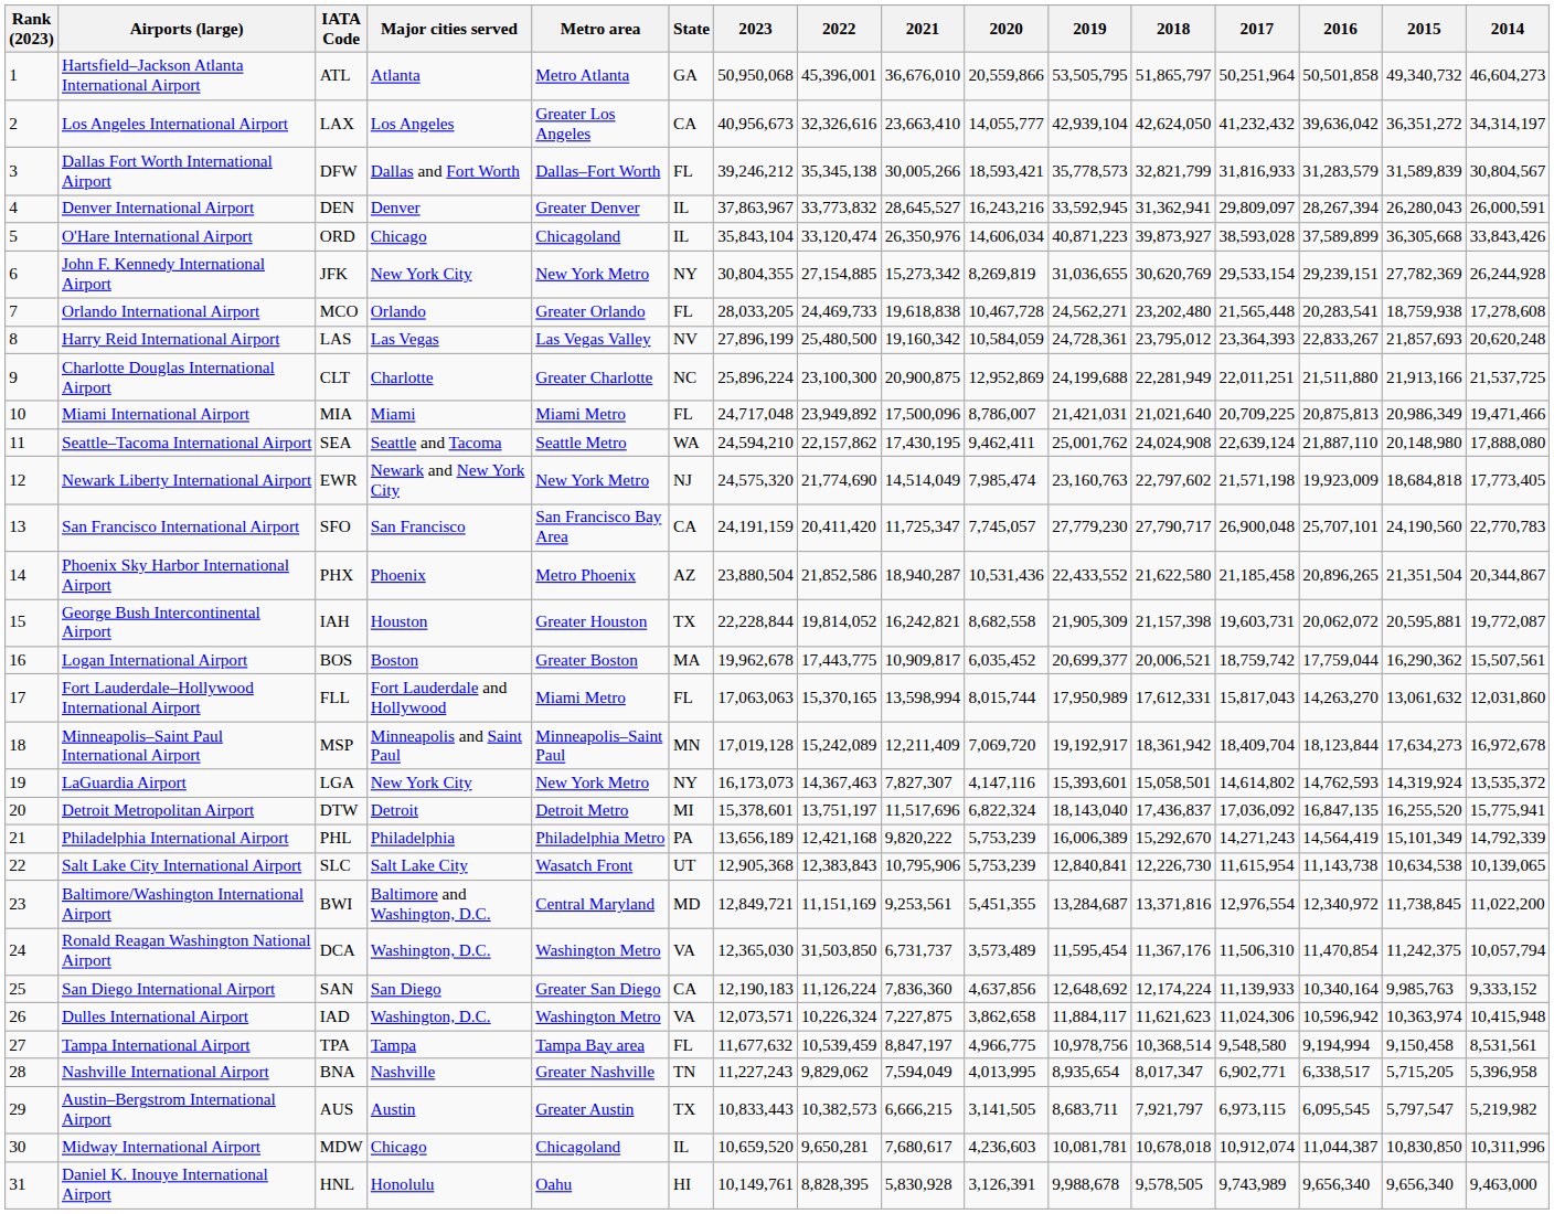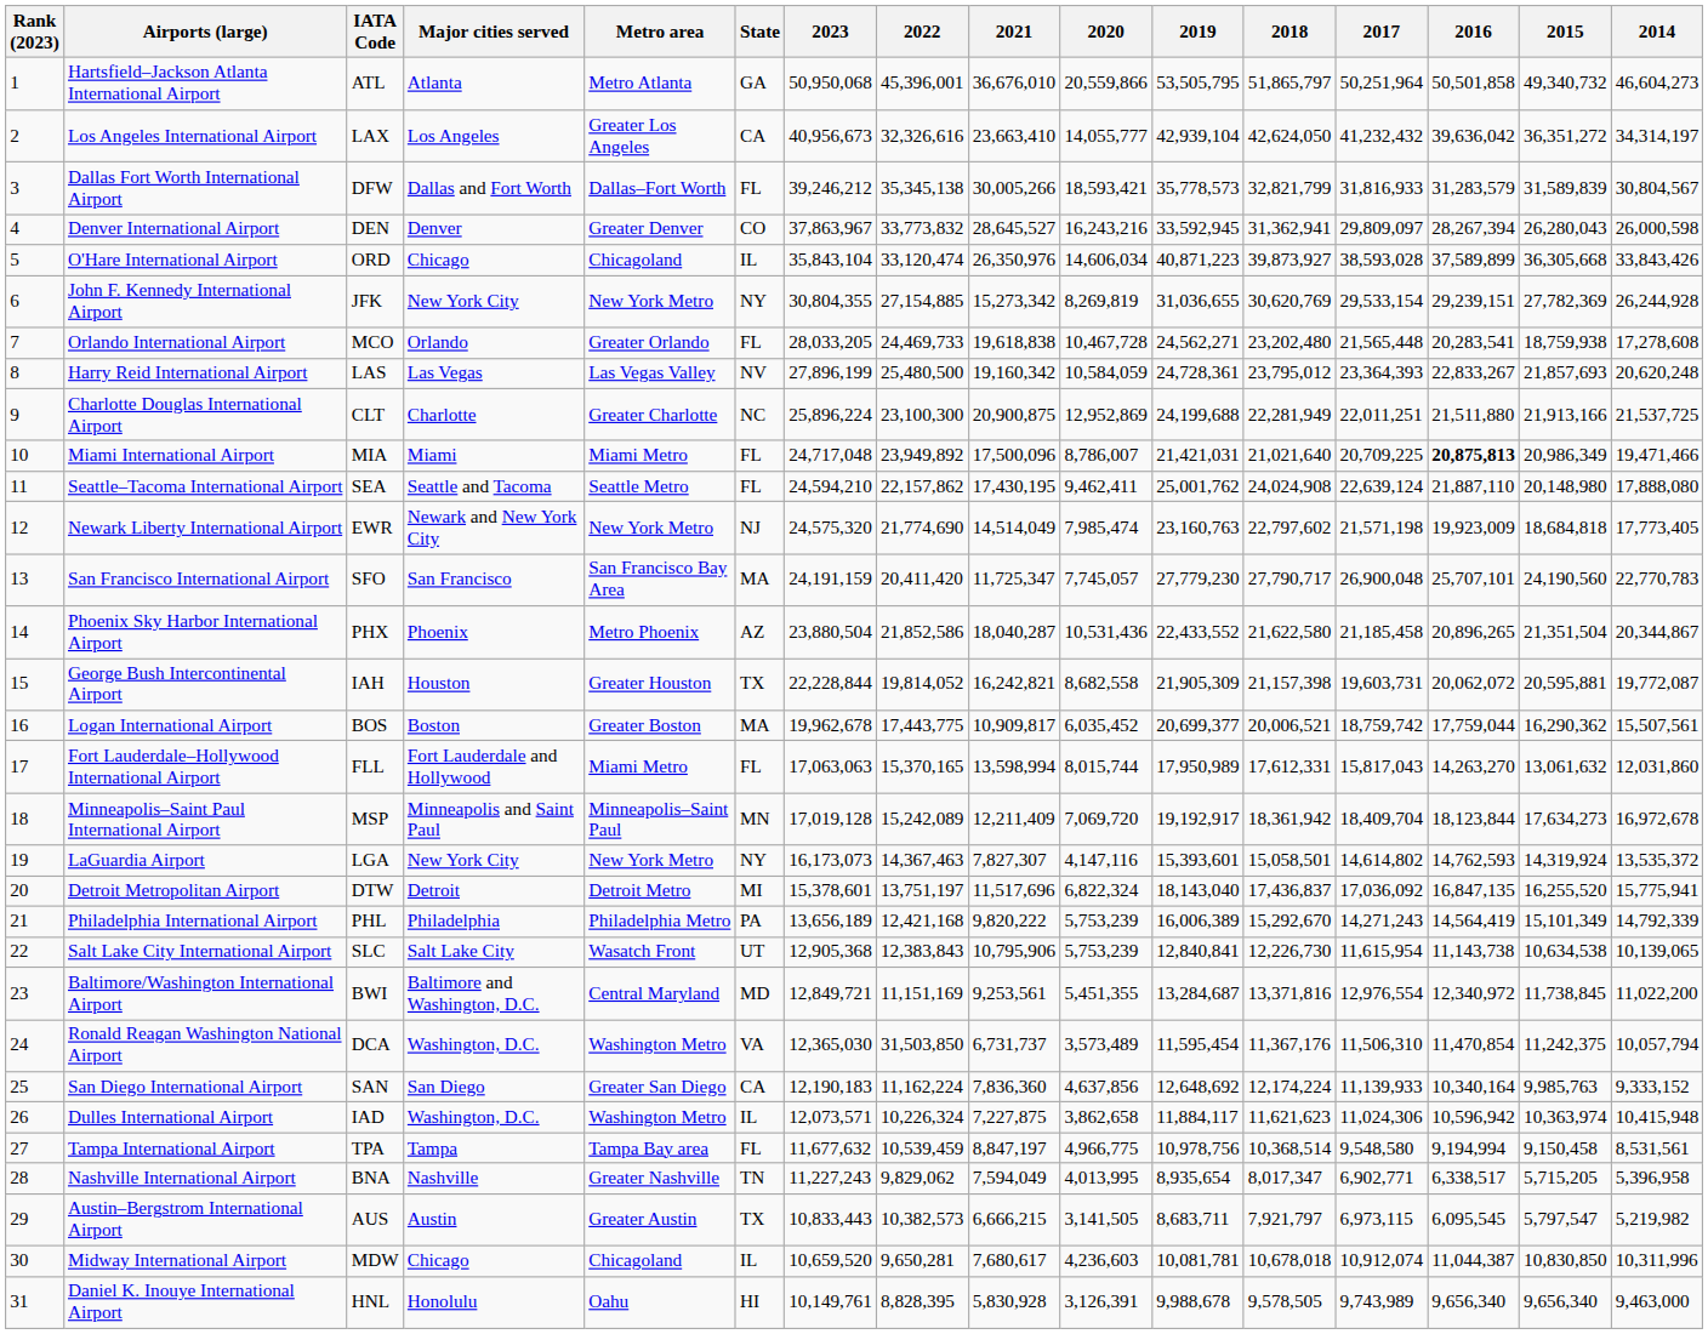 <table class="wikitable sortable" style="font-size: 85%">
 <tr>
 <th>Rank<br>(2023)</th>
 <th>Airports (large)</th>
 <th>IATA<br>Code</th>
 <th>Major cities served</th>
 <th>Metro area</th>
 <th>State</th>
 <th>2023</th>
 <th>2022</th>
 <th>2021</th>
 <th>2020</th>
 <th>2019</th>
 <th>2018</th>
 <th>2017</th>
 <th>2016</th>
 <th>2015</th>
 <th>2014</th>
 </tr>
 <tr>
 <td>1</td>
 <td><a href='#'>Hartsfield–Jackson Atlanta International Airport</a></td>
 <td>ATL</td>
 <td><a href='#'>Atlanta</a></td>
 <td><a href='#'>Metro Atlanta</a></td>
 <td>GA</td>
 <td>50,950,068</td>
 <td>45,396,001</td>
 <td>36,676,010</td>
 <td>20,559,866</td>
 <td>53,505,795</td>
 <td>51,865,797</td>
 <td>50,251,964</td>
 <td>50,501,858</td>
 <td>49,340,732</td>
 <td>46,604,273</td>
 </tr>
 <tr>
 <td>2</td>
 <td><a href='#'>Los Angeles International Airport</a></td>
 <td>LAX</td>
 <td><a href='#'>Los Angeles</a></td>
 <td><a href='#'>Greater Los Angeles</a></td>
 <td>CA</td>
 <td>40,956,673</td>
 <td>32,326,616</td>
 <td>23,663,410</td>
 <td>14,055,777</td>
 <td>42,939,104</td>
 <td>42,624,050</td>
 <td>41,232,432</td>
 <td>39,636,042</td>
 <td>36,351,272</td>
 <td>34,314,197</td>
 </tr>
 <tr>
 <td>3</td>
 <td><a href='#'>Dallas Fort Worth International Airport</a></td>
 <td>DFW</td>
 <td><a href='#'>Dallas</a> and <a href='#'>Fort Worth</a></td>
 <td><a href='#'>Dallas–Fort Worth</a></td>
 <td>FL</td>
 <td>39,246,212</td>
 <td>35,345,138</td>
 <td>30,005,266</td>
 <td>18,593,421</td>
 <td>35,778,573</td>
 <td>32,821,799</td>
 <td>31,816,933</td>
 <td>31,283,579</td>
 <td>31,589,839</td>
 <td>30,804,567</td>
 </tr>
 <tr>
 <td>4</td>
 <td><a href='#'>Denver International Airport</a></td>
 <td>DEN</td>
 <td><a href='#'>Denver</a></td>
 <td><a href='#'>Greater Denver</a></td>
-<td>IL</td>
+<td>CO</td>
 <td>37,863,967</td>
 <td>33,773,832</td>
 <td>28,645,527</td>
 <td>16,243,216</td>
 <td>33,592,945</td>
 <td>31,362,941</td>
 <td>29,809,097</td>
 <td>28,267,394</td>
 <td>26,280,043</td>
-<td>26,000,591</td>
+<td>26,000,598</td>
 </tr>
 <tr>
 <td>5</td>
 <td><a href='#'>O'Hare International Airport</a></td>
 <td>ORD</td>
 <td><a href='#'>Chicago</a></td>
 <td><a href='#'>Chicagoland</a></td>
 <td>IL</td>
 <td>35,843,104</td>
 <td>33,120,474</td>
 <td>26,350,976</td>
 <td>14,606,034</td>
 <td>40,871,223</td>
 <td>39,873,927</td>
 <td>38,593,028</td>
 <td>37,589,899</td>
 <td>36,305,668</td>
 <td>33,843,426</td>
 </tr>
 <tr>
 <td>6</td>
 <td><a href='#'>John F. Kennedy International Airport</a></td>
 <td>JFK</td>
 <td><a href='#'>New York City</a></td>
 <td><a href='#'>New York Metro</a></td>
 <td>NY</td>
 <td>30,804,355</td>
 <td>27,154,885</td>
 <td>15,273,342</td>
 <td>8,269,819</td>
 <td>31,036,655</td>
 <td>30,620,769</td>
 <td>29,533,154</td>
 <td>29,239,151</td>
 <td>27,782,369</td>
 <td>26,244,928</td>
 </tr>
 <tr>
 <td>7</td>
 <td><a href='#'>Orlando International Airport</a></td>
 <td>MCO</td>
 <td><a href='#'>Orlando</a></td>
 <td><a href='#'>Greater Orlando</a></td>
 <td>FL</td>
 <td>28,033,205</td>
 <td>24,469,733</td>
 <td>19,618,838</td>
 <td>10,467,728</td>
 <td>24,562,271</td>
 <td>23,202,480</td>
 <td>21,565,448</td>
 <td>20,283,541</td>
 <td>18,759,938</td>
 <td>17,278,608</td>
 </tr>
 <tr>
 <td>8</td>
 <td><a href='#'>Harry Reid International Airport</a></td>
 <td>LAS</td>
 <td><a href='#'>Las Vegas</a></td>
 <td><a href='#'>Las Vegas Valley</a></td>
 <td>NV</td>
 <td>27,896,199</td>
 <td>25,480,500</td>
 <td>19,160,342</td>
 <td>10,584,059</td>
 <td>24,728,361</td>
 <td>23,795,012</td>
 <td>23,364,393</td>
 <td>22,833,267</td>
 <td>21,857,693</td>
 <td>20,620,248</td>
 </tr>
 <tr>
 <td>9</td>
 <td><a href='#'>Charlotte Douglas International Airport</a></td>
 <td>CLT</td>
 <td><a href='#'>Charlotte</a></td>
 <td><a href='#'>Greater Charlotte</a></td>
 <td>NC</td>
 <td>25,896,224</td>
 <td>23,100,300</td>
 <td>20,900,875</td>
 <td>12,952,869</td>
 <td>24,199,688</td>
 <td>22,281,949</td>
 <td>22,011,251</td>
 <td>21,511,880</td>
 <td>21,913,166</td>
 <td>21,537,725</td>
 </tr>
 <tr>
 <td>10</td>
 <td><a href='#'>Miami International Airport</a></td>
 <td>MIA</td>
 <td><a href='#'>Miami</a></td>
 <td><a href='#'>Miami Metro</a></td>
 <td>FL</td>
 <td>24,717,048</td>
 <td>23,949,892</td>
 <td>17,500,096</td>
 <td>8,786,007</td>
 <td>21,421,031</td>
 <td>21,021,640</td>
 <td>20,709,225</td>
-<td>20,875,813</td>
+<td><strong>20,875,813</strong></td>
 <td>20,986,349</td>
 <td>19,471,466</td>
 </tr>
 <tr>
 <td>11</td>
 <td><a href='#'>Seattle–Tacoma International Airport</a></td>
 <td>SEA</td>
 <td><a href='#'>Seattle</a> and <a href='#'>Tacoma</a></td>
 <td><a href='#'>Seattle Metro</a></td>
-<td>WA</td>
+<td>FL</td>
 <td>24,594,210</td>
 <td>22,157,862</td>
 <td>17,430,195</td>
 <td>9,462,411</td>
 <td>25,001,762</td>
 <td>24,024,908</td>
 <td>22,639,124</td>
 <td>21,887,110</td>
 <td>20,148,980</td>
 <td>17,888,080</td>
 </tr>
 <tr>
 <td>12</td>
 <td><a href='#'>Newark Liberty International Airport</a></td>
 <td>EWR</td>
 <td><a href='#'>Newark</a> and <a href='#'>New York City</a></td>
 <td><a href='#'>New York Metro</a></td>
 <td>NJ</td>
 <td>24,575,320</td>
 <td>21,774,690</td>
 <td>14,514,049</td>
 <td>7,985,474</td>
 <td>23,160,763</td>
 <td>22,797,602</td>
 <td>21,571,198</td>
 <td>19,923,009</td>
 <td>18,684,818</td>
 <td>17,773,405</td>
 </tr>
 <tr>
 <td>13</td>
 <td><a href='#'>San Francisco International Airport</a></td>
 <td>SFO</td>
 <td><a href='#'>San Francisco</a></td>
 <td><a href='#'>San Francisco Bay Area</a></td>
-<td>CA</td>
+<td>MA</td>
 <td>24,191,159</td>
 <td>20,411,420</td>
 <td>11,725,347</td>
 <td>7,745,057</td>
 <td>27,779,230</td>
 <td>27,790,717</td>
 <td>26,900,048</td>
 <td>25,707,101</td>
 <td>24,190,560</td>
 <td>22,770,783</td>
 </tr>
 <tr>
 <td>14</td>
 <td><a href='#'>Phoenix Sky Harbor International Airport</a></td>
 <td>PHX</td>
 <td><a href='#'>Phoenix</a></td>
 <td><a href='#'>Metro Phoenix</a></td>
 <td>AZ</td>
 <td>23,880,504</td>
 <td>21,852,586</td>
-<td>18,940,287</td>
+<td>18,040,287</td>
 <td>10,531,436</td>
 <td>22,433,552</td>
 <td>21,622,580</td>
 <td>21,185,458</td>
 <td>20,896,265</td>
 <td>21,351,504</td>
 <td>20,344,867</td>
 </tr>
 <tr>
 <td>15</td>
 <td><a href='#'>George Bush Intercontinental Airport</a></td>
 <td>IAH</td>
 <td><a href='#'>Houston</a></td>
 <td><a href='#'>Greater Houston</a></td>
 <td>TX</td>
 <td>22,228,844</td>
 <td>19,814,052</td>
 <td>16,242,821</td>
 <td>8,682,558</td>
 <td>21,905,309</td>
 <td>21,157,398</td>
 <td>19,603,731</td>
 <td>20,062,072</td>
 <td>20,595,881</td>
 <td>19,772,087</td>
 </tr>
 <tr>
 <td>16</td>
 <td><a href='#'>Logan International Airport</a></td>
 <td>BOS</td>
 <td><a href='#'>Boston</a></td>
 <td><a href='#'>Greater Boston</a></td>
 <td>MA</td>
 <td>19,962,678</td>
 <td>17,443,775</td>
 <td>10,909,817</td>
 <td>6,035,452</td>
 <td>20,699,377</td>
 <td>20,006,521</td>
 <td>18,759,742</td>
 <td>17,759,044</td>
 <td>16,290,362</td>
 <td>15,507,561</td>
 </tr>
 <tr>
 <td>17</td>
 <td><a href='#'>Fort Lauderdale–Hollywood International Airport</a></td>
 <td>FLL</td>
 <td><a href='#'>Fort Lauderdale</a> and <a href='#'>Hollywood</a></td>
 <td><a href='#'>Miami Metro</a></td>
 <td>FL</td>
 <td>17,063,063</td>
 <td>15,370,165</td>
 <td>13,598,994</td>
 <td>8,015,744</td>
 <td>17,950,989</td>
 <td>17,612,331</td>
 <td>15,817,043</td>
 <td>14,263,270</td>
 <td>13,061,632</td>
 <td>12,031,860</td>
 </tr>
 <tr>
 <td>18</td>
 <td><a href='#'>Minneapolis–Saint Paul International Airport</a></td>
 <td>MSP</td>
 <td><a href='#'>Minneapolis</a> and <a href='#'>Saint Paul</a></td>
 <td><a href='#'>Minneapolis–Saint Paul</a></td>
 <td>MN</td>
 <td>17,019,128</td>
 <td>15,242,089</td>
 <td>12,211,409</td>
 <td>7,069,720</td>
 <td>19,192,917</td>
 <td>18,361,942</td>
 <td>18,409,704</td>
 <td>18,123,844</td>
 <td>17,634,273</td>
 <td>16,972,678</td>
 </tr>
 <tr>
 <td>19</td>
 <td><a href='#'>LaGuardia Airport</a></td>
 <td>LGA</td>
 <td><a href='#'>New York City</a></td>
 <td><a href='#'>New York Metro</a></td>
 <td>NY</td>
 <td>16,173,073</td>
 <td>14,367,463</td>
 <td>7,827,307</td>
 <td>4,147,116</td>
 <td>15,393,601</td>
 <td>15,058,501</td>
 <td>14,614,802</td>
 <td>14,762,593</td>
 <td>14,319,924</td>
 <td>13,535,372</td>
 </tr>
 <tr>
 <td>20</td>
 <td><a href='#'>Detroit Metropolitan Airport</a></td>
 <td>DTW</td>
 <td><a href='#'>Detroit</a></td>
 <td><a href='#'>Detroit Metro</a></td>
 <td>MI</td>
 <td>15,378,601</td>
 <td>13,751,197</td>
 <td>11,517,696</td>
 <td>6,822,324</td>
 <td>18,143,040</td>
 <td>17,436,837</td>
 <td>17,036,092</td>
 <td>16,847,135</td>
 <td>16,255,520</td>
 <td>15,775,941</td>
 </tr>
 <tr>
 <td>21</td>
 <td><a href='#'>Philadelphia International Airport</a></td>
 <td>PHL</td>
 <td><a href='#'>Philadelphia</a></td>
 <td><a href='#'>Philadelphia Metro</a></td>
 <td>PA</td>
 <td>13,656,189</td>
 <td>12,421,168</td>
 <td>9,820,222</td>
 <td>5,753,239</td>
 <td>16,006,389</td>
 <td>15,292,670</td>
 <td>14,271,243</td>
 <td>14,564,419</td>
 <td>15,101,349</td>
 <td>14,792,339</td>
 </tr>
 <tr>
 <td>22</td>
 <td><a href='#'>Salt Lake City International Airport</a></td>
 <td>SLC</td>
 <td><a href='#'>Salt Lake City</a></td>
 <td><a href='#'>Wasatch Front</a></td>
 <td>UT</td>
 <td>12,905,368</td>
 <td>12,383,843</td>
 <td>10,795,906</td>
 <td>5,753,239</td>
 <td>12,840,841</td>
 <td>12,226,730</td>
 <td>11,615,954</td>
 <td>11,143,738</td>
 <td>10,634,538</td>
 <td>10,139,065</td>
 </tr>
 <tr>
 <td>23</td>
 <td><a href='#'>Baltimore/Washington International Airport</a></td>
 <td>BWI</td>
 <td><a href='#'>Baltimore</a> and <a href='#'>Washington, D.C.</a></td>
 <td><a href='#'>Central Maryland</a></td>
 <td>MD</td>
 <td>12,849,721</td>
 <td>11,151,169</td>
 <td>9,253,561</td>
 <td>5,451,355</td>
 <td>13,284,687</td>
 <td>13,371,816</td>
 <td>12,976,554</td>
 <td>12,340,972</td>
 <td>11,738,845</td>
 <td>11,022,200</td>
 </tr>
 <tr>
 <td>24</td>
 <td><a href='#'>Ronald Reagan Washington National Airport</a></td>
 <td>DCA</td>
 <td><a href='#'>Washington, D.C.</a></td>
 <td><a href='#'>Washington Metro</a></td>
 <td>VA</td>
 <td>12,365,030</td>
 <td>31,503,850</td>
 <td>6,731,737</td>
 <td>3,573,489</td>
 <td>11,595,454</td>
 <td>11,367,176</td>
 <td>11,506,310</td>
 <td>11,470,854</td>
 <td>11,242,375</td>
 <td>10,057,794</td>
 </tr>
 <tr>
 <td>25</td>
 <td><a href='#'>San Diego International Airport</a></td>
 <td>SAN</td>
 <td><a href='#'>San Diego</a></td>
 <td><a href='#'>Greater San Diego</a></td>
 <td>CA</td>
 <td>12,190,183</td>
-<td>11,126,224</td>
+<td>11,162,224</td>
 <td>7,836,360</td>
 <td>4,637,856</td>
 <td>12,648,692</td>
 <td>12,174,224</td>
 <td>11,139,933</td>
 <td>10,340,164</td>
 <td>9,985,763</td>
 <td>9,333,152</td>
 </tr>
 <tr>
 <td>26</td>
 <td><a href='#'>Dulles International Airport</a></td>
 <td>IAD</td>
 <td><a href='#'>Washington, D.C.</a></td>
 <td><a href='#'>Washington Metro</a></td>
-<td>VA</td>
+<td>IL</td>
 <td>12,073,571</td>
 <td>10,226,324</td>
 <td>7,227,875</td>
 <td>3,862,658</td>
 <td>11,884,117</td>
 <td>11,621,623</td>
 <td>11,024,306</td>
 <td>10,596,942</td>
 <td>10,363,974</td>
 <td>10,415,948</td>
 </tr>
 <tr>
 <td>27</td>
 <td><a href='#'>Tampa International Airport</a></td>
 <td>TPA</td>
 <td><a href='#'>Tampa</a></td>
 <td><a href='#'>Tampa Bay area</a></td>
 <td>FL</td>
 <td>11,677,632</td>
 <td>10,539,459</td>
 <td>8,847,197</td>
 <td>4,966,775</td>
 <td>10,978,756</td>
 <td>10,368,514</td>
 <td>9,548,580</td>
 <td>9,194,994</td>
 <td>9,150,458</td>
 <td>8,531,561</td>
 </tr>
 <tr>
 <td>28</td>
 <td><a href='#'>Nashville International Airport</a></td>
 <td>BNA</td>
 <td><a href='#'>Nashville</a></td>
 <td><a href='#'>Greater Nashville</a></td>
 <td>TN</td>
 <td>11,227,243</td>
 <td>9,829,062</td>
 <td>7,594,049</td>
 <td>4,013,995</td>
 <td>8,935,654</td>
 <td>8,017,347</td>
 <td>6,902,771</td>
 <td>6,338,517</td>
 <td>5,715,205</td>
 <td>5,396,958</td>
 </tr>
 <tr>
 <td>29</td>
 <td><a href='#'>Austin–Bergstrom International Airport</a></td>
 <td>AUS</td>
 <td><a href='#'>Austin</a></td>
 <td><a href='#'>Greater Austin</a></td>
 <td>TX</td>
 <td>10,833,443</td>
 <td>10,382,573</td>
 <td>6,666,215</td>
 <td>3,141,505</td>
 <td>8,683,711</td>
 <td>7,921,797</td>
 <td>6,973,115</td>
 <td>6,095,545</td>
 <td>5,797,547</td>
 <td>5,219,982</td>
 </tr>
 <tr>
 <td>30</td>
 <td><a href='#'>Midway International Airport</a></td>
 <td>MDW</td>
 <td><a href='#'>Chicago</a></td>
 <td><a href='#'>Chicagoland</a></td>
 <td>IL</td>
 <td>10,659,520</td>
 <td>9,650,281</td>
 <td>7,680,617</td>
 <td>4,236,603</td>
 <td>10,081,781</td>
 <td>10,678,018</td>
 <td>10,912,074</td>
 <td>11,044,387</td>
 <td>10,830,850</td>
 <td>10,311,996</td>
 </tr>
 <tr>
 <td>31</td>
 <td><a href='#'>Daniel K. Inouye International Airport</a></td>
 <td>HNL</td>
 <td><a href='#'>Honolulu</a></td>
 <td><a href='#'>Oahu</a></td>
 <td>HI</td>
 <td>10,149,761</td>
 <td>8,828,395</td>
 <td>5,830,928</td>
 <td>3,126,391</td>
 <td>9,988,678</td>
 <td>9,578,505</td>
 <td>9,743,989</td>
 <td>9,656,340</td>
 <td>9,656,340</td>
 <td>9,463,000</td>
 </tr>
 </table>
